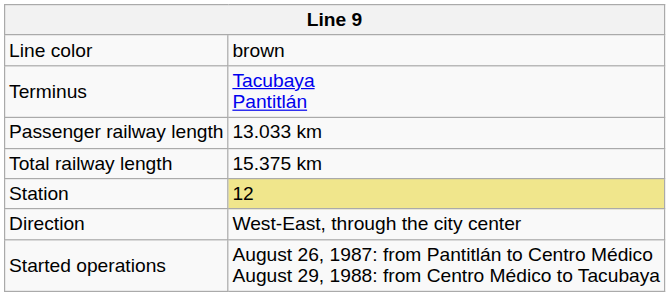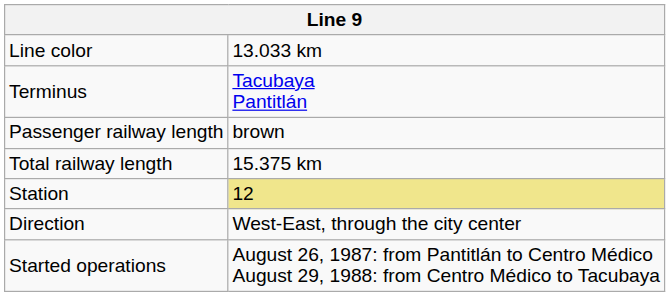 <table class="wikitable">
 <tr style="background:#efefef;">
 <th Colspan=2>Line 9</th>
 </tr>
 <tr>
 <td>Line color</td>
-<td>brown</td>
+<td>13.033 km</td>
 </tr>
 <tr>
 <td>Terminus</td>
 <td><a href='#'>Tacubaya</a> <br> <a href='#'>Pantitlán</a></td>
 </tr>
 <tr>
 <td>Passenger railway length</td>
-<td>13.033 km</td>
+<td>brown</td>
 </tr>
 <tr>
 <td>Total railway length</td>
 <td>15.375 km</td>
 </tr>
 <tr>
 <td>Station</td>
 <td style="background: khaki;">12</td>
 </tr>
 <tr>
 <td>Direction</td>
 <td>West-East, through the city center</td>
 </tr>
 <tr>
 <td>Started operations</td>
 <td>August 26, 1987: from Pantitlán to Centro Médico <br>August 29, 1988: from Centro Médico to Tacubaya</td>
 </tr>
 </table>
